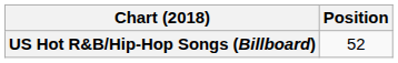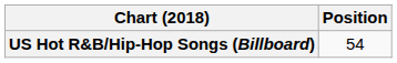 <table class="wikitable plainrowheaders" style="text-align:center">
 <tr>
 <th scope="col">Chart (2018)</th>
 <th scope="col">Position</th>
 </tr>
 <tr>
 <th scope="row">US Hot R&B/Hip-Hop Songs (<em>Billboard</em>)</th>
-<td>52</td>
+<td>54</td>
 </tr>
 </table>
